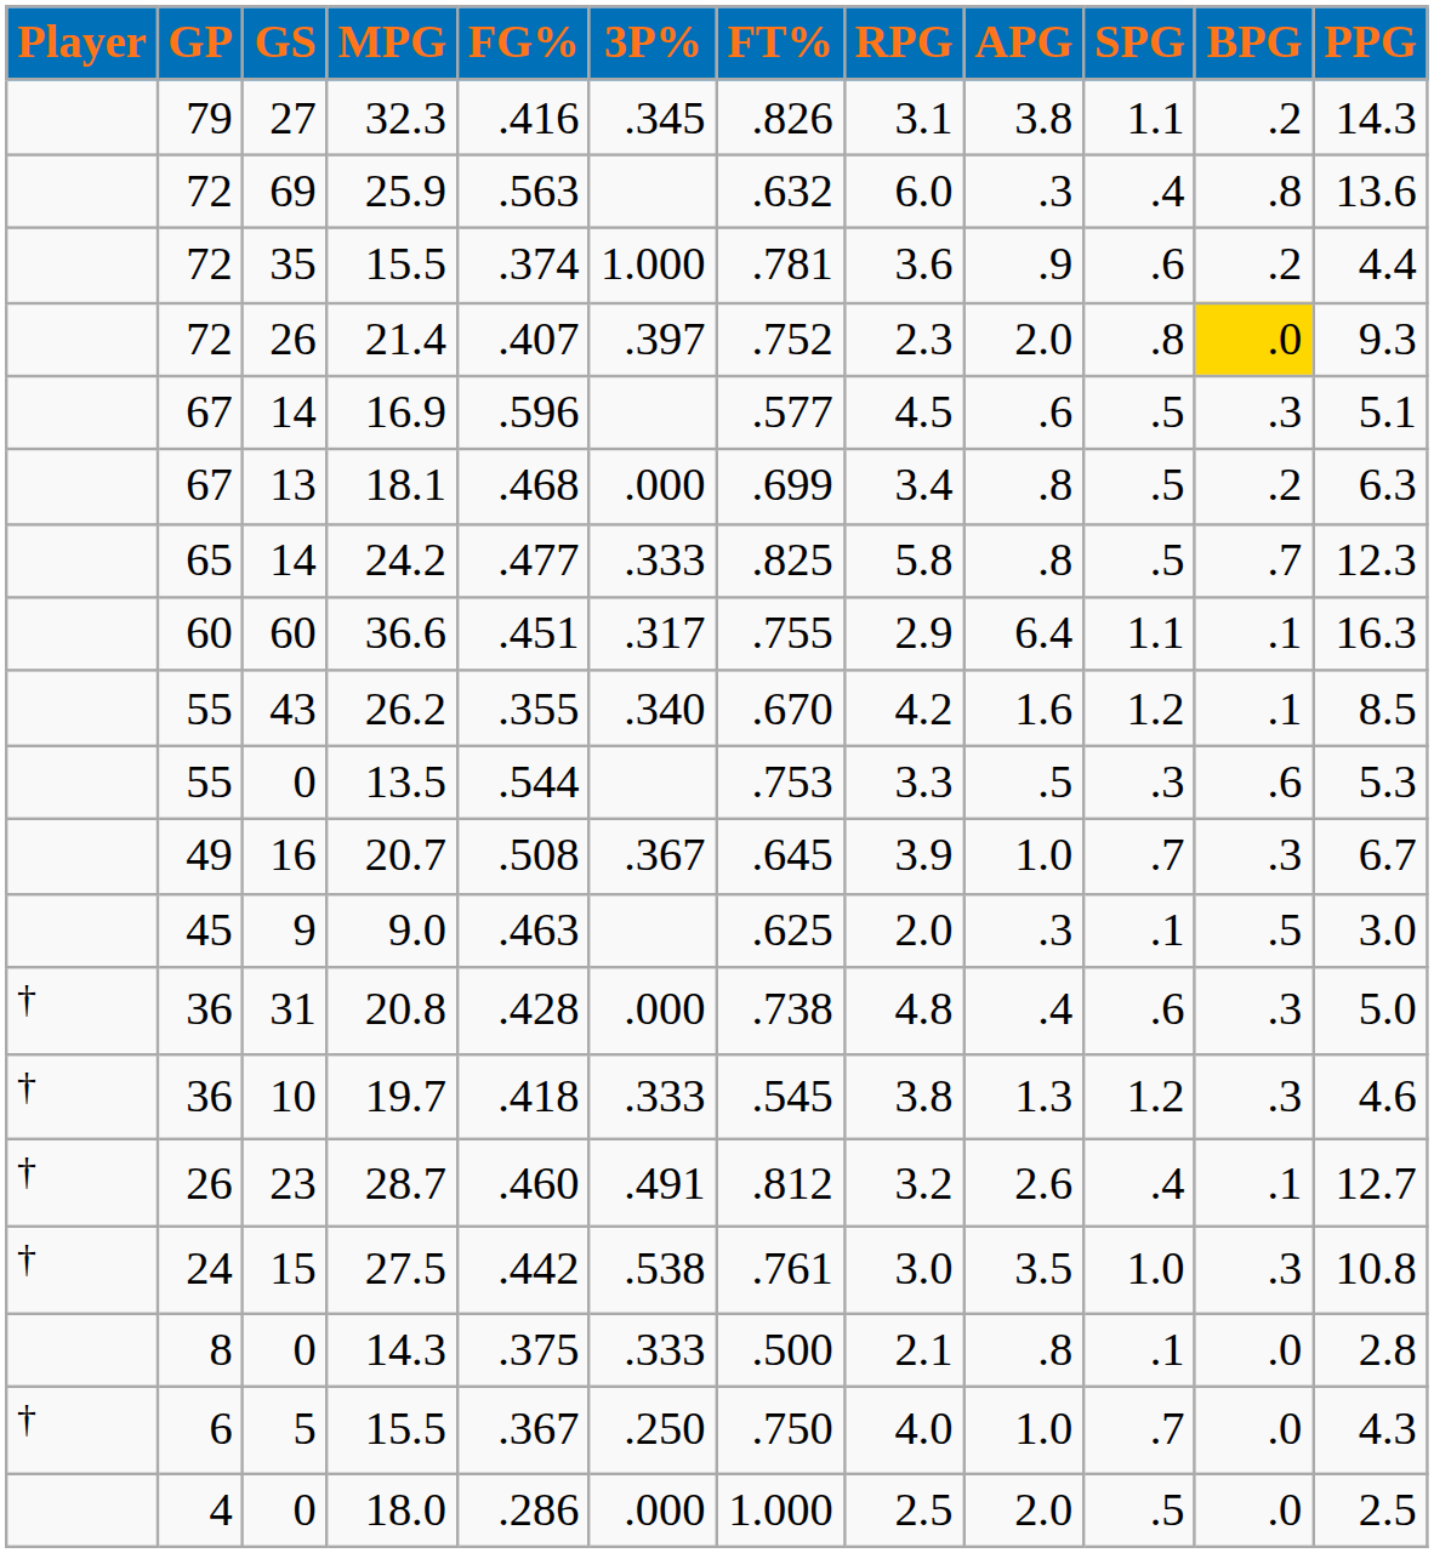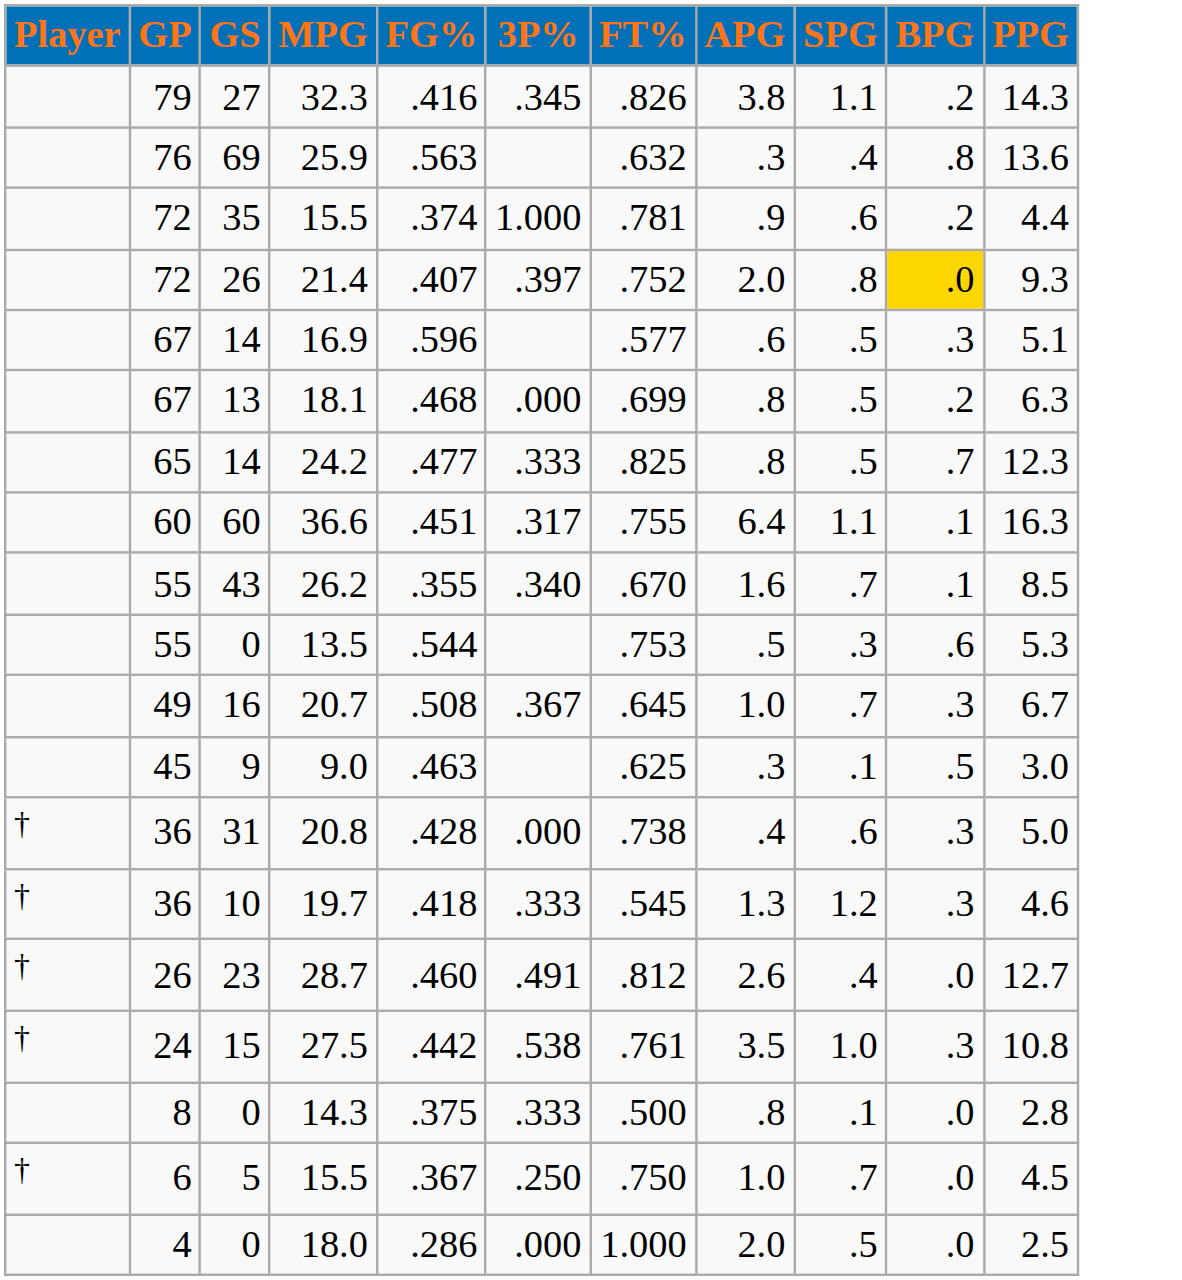 <table class="wikitable sortable" style="text-align:right;">
 <tr>
 <th style="background:#0070B8; color:#FF7518">Player</th>
 <th style="background:#0070B8; color:#FF7518">GP</th>
 <th style="background:#0070B8; color:#FF7518">GS</th>
 <th style="background:#0070B8; color:#FF7518">MPG</th>
 <th style="background:#0070B8; color:#FF7518">FG%</th>
 <th style="background:#0070B8; color:#FF7518">3P%</th>
 <th style="background:#0070B8; color:#FF7518">FT%</th>
-<th style="background:#0070B8; color:#FF7518">RPG</th>
 <th style="background:#0070B8; color:#FF7518">APG</th>
 <th style="background:#0070B8; color:#FF7518">SPG</th>
 <th style="background:#0070B8; color:#FF7518">BPG</th>
 <th style="background:#0070B8; color:#FF7518">PPG</th>
 </tr>
 <tr>
 <td style="text-align:left;"></td>
 <td>79</td>
 <td>27</td>
 <td>32.3</td>
 <td>.416</td>
 <td>.345</td>
 <td>.826</td>
-<td>3.1</td>
 <td>3.8</td>
 <td>1.1</td>
 <td>.2</td>
 <td>14.3</td>
 </tr>
 <tr>
 <td style="text-align:left;"></td>
-<td>72</td>
+<td>76</td>
 <td>69</td>
 <td>25.9</td>
 <td>.563</td>
 <td></td>
 <td>.632</td>
-<td>6.0</td>
 <td>.3</td>
 <td>.4</td>
 <td>.8</td>
 <td>13.6</td>
 </tr>
 <tr>
 <td style="text-align:left;"></td>
 <td>72</td>
 <td>35</td>
 <td>15.5</td>
 <td>.374</td>
 <td>1.000</td>
 <td>.781</td>
-<td>3.6</td>
 <td>.9</td>
 <td>.6</td>
 <td>.2</td>
 <td>4.4</td>
 </tr>
 <tr>
 <td style="text-align:left;"></td>
 <td>72</td>
 <td>26</td>
 <td>21.4</td>
 <td>.407</td>
 <td>.397</td>
 <td>.752</td>
-<td>2.3</td>
 <td>2.0</td>
 <td>.8</td>
 <td style="background: gold;">.0</td>
 <td>9.3</td>
 </tr>
 <tr>
 <td style="text-align:left;"></td>
 <td>67</td>
 <td>14</td>
 <td>16.9</td>
 <td>.596</td>
 <td></td>
 <td>.577</td>
-<td>4.5</td>
 <td>.6</td>
 <td>.5</td>
 <td>.3</td>
 <td>5.1</td>
 </tr>
 <tr>
 <td style="text-align:left;"></td>
 <td>67</td>
 <td>13</td>
 <td>18.1</td>
 <td>.468</td>
 <td>.000</td>
 <td>.699</td>
-<td>3.4</td>
 <td>.8</td>
 <td>.5</td>
 <td>.2</td>
 <td>6.3</td>
 </tr>
 <tr>
 <td style="text-align:left;"></td>
 <td>65</td>
 <td>14</td>
 <td>24.2</td>
 <td>.477</td>
 <td>.333</td>
 <td>.825</td>
-<td>5.8</td>
 <td>.8</td>
 <td>.5</td>
 <td>.7</td>
 <td>12.3</td>
 </tr>
 <tr>
 <td style="text-align:left;"></td>
 <td>60</td>
 <td>60</td>
 <td>36.6</td>
 <td>.451</td>
 <td>.317</td>
 <td>.755</td>
-<td>2.9</td>
 <td>6.4</td>
 <td>1.1</td>
 <td>.1</td>
 <td>16.3</td>
 </tr>
 <tr>
 <td style="text-align:left;"></td>
 <td>55</td>
 <td>43</td>
 <td>26.2</td>
 <td>.355</td>
 <td>.340</td>
 <td>.670</td>
-<td>4.2</td>
 <td>1.6</td>
-<td>1.2</td>
+<td>.7</td>
 <td>.1</td>
 <td>8.5</td>
 </tr>
 <tr>
 <td style="text-align:left;"></td>
 <td>55</td>
 <td>0</td>
 <td>13.5</td>
 <td>.544</td>
 <td></td>
 <td>.753</td>
-<td>3.3</td>
 <td>.5</td>
 <td>.3</td>
 <td>.6</td>
 <td>5.3</td>
 </tr>
 <tr>
 <td style="text-align:left;"></td>
 <td>49</td>
 <td>16</td>
 <td>20.7</td>
 <td>.508</td>
 <td>.367</td>
 <td>.645</td>
-<td>3.9</td>
 <td>1.0</td>
 <td>.7</td>
 <td>.3</td>
 <td>6.7</td>
 </tr>
 <tr>
 <td style="text-align:left;"></td>
 <td>45</td>
 <td>9</td>
 <td>9.0</td>
 <td>.463</td>
 <td></td>
 <td>.625</td>
-<td>2.0</td>
 <td>.3</td>
 <td>.1</td>
 <td>.5</td>
 <td>3.0</td>
 </tr>
 <tr>
 <td style="text-align:left;"><sup>†</sup></td>
 <td>36</td>
 <td>31</td>
 <td>20.8</td>
 <td>.428</td>
 <td>.000</td>
 <td>.738</td>
-<td>4.8</td>
 <td>.4</td>
 <td>.6</td>
 <td>.3</td>
 <td>5.0</td>
 </tr>
 <tr>
 <td style="text-align:left;"><sup>†</sup></td>
 <td>36</td>
 <td>10</td>
 <td>19.7</td>
 <td>.418</td>
 <td>.333</td>
 <td>.545</td>
-<td>3.8</td>
 <td>1.3</td>
 <td>1.2</td>
 <td>.3</td>
 <td>4.6</td>
 </tr>
 <tr>
 <td style="text-align:left;"><sup>†</sup></td>
 <td>26</td>
 <td>23</td>
 <td>28.7</td>
 <td>.460</td>
 <td>.491</td>
 <td>.812</td>
-<td>3.2</td>
 <td>2.6</td>
 <td>.4</td>
-<td>.1</td>
+<td>.0</td>
 <td>12.7</td>
 </tr>
 <tr>
 <td style="text-align:left;"><sup>†</sup></td>
 <td>24</td>
 <td>15</td>
 <td>27.5</td>
 <td>.442</td>
 <td>.538</td>
 <td>.761</td>
-<td>3.0</td>
 <td>3.5</td>
 <td>1.0</td>
 <td>.3</td>
 <td>10.8</td>
 </tr>
 <tr>
 <td style="text-align:left;"></td>
 <td>8</td>
 <td>0</td>
 <td>14.3</td>
 <td>.375</td>
 <td>.333</td>
 <td>.500</td>
-<td>2.1</td>
 <td>.8</td>
 <td>.1</td>
 <td>.0</td>
 <td>2.8</td>
 </tr>
 <tr>
 <td style="text-align:left;"><sup>†</sup></td>
 <td>6</td>
 <td>5</td>
 <td>15.5</td>
 <td>.367</td>
 <td>.250</td>
 <td>.750</td>
-<td>4.0</td>
 <td>1.0</td>
 <td>.7</td>
 <td>.0</td>
-<td>4.3</td>
+<td>4.5</td>
 </tr>
 <tr>
 <td style="text-align:left;"></td>
 <td>4</td>
 <td>0</td>
 <td>18.0</td>
 <td>.286</td>
 <td>.000</td>
 <td>1.000</td>
-<td>2.5</td>
 <td>2.0</td>
 <td>.5</td>
 <td>.0</td>
 <td>2.5</td>
 </tr>
 </table>
